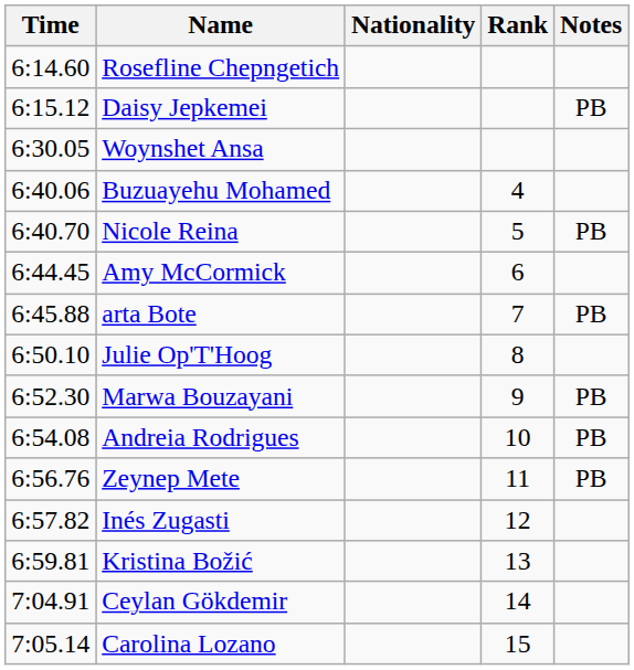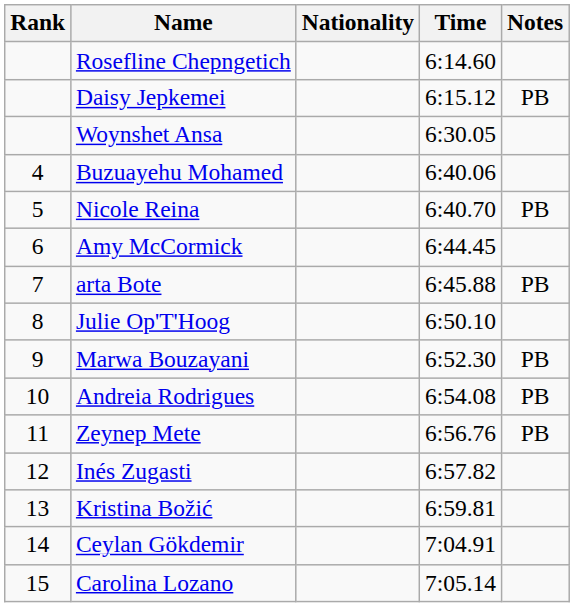 <table class="wikitable sortable" style="text-align:center">
 <tr>
-<th>Time</th>
+<th>Rank</th>
 <th>Name</th>
 <th>Nationality</th>
-<th>Rank</th>
+<th>Time</th>
 <th>Notes</th>
 </tr>
 <tr>
-<td>6:14.60</td>
+<td></td>
 <td align=left><a href='#'>Rosefline Chepngetich</a></td>
 <td align=left></td>
-<td></td>
+<td>6:14.60</td>
 <td></td>
 </tr>
 <tr>
-<td>6:15.12</td>
+<td></td>
 <td align=left><a href='#'>Daisy Jepkemei</a></td>
 <td align=left></td>
-<td></td>
+<td>6:15.12</td>
 <td>PB</td>
 </tr>
 <tr>
-<td>6:30.05</td>
+<td></td>
 <td align=left><a href='#'>Woynshet Ansa</a></td>
 <td align=left></td>
-<td></td>
+<td>6:30.05</td>
 <td></td>
 </tr>
 <tr>
-<td>6:40.06</td>
+<td>4</td>
 <td align=left><a href='#'>Buzuayehu Mohamed</a></td>
 <td align=left></td>
-<td>4</td>
+<td>6:40.06</td>
 <td></td>
 </tr>
 <tr>
-<td>6:40.70</td>
+<td>5</td>
 <td align=left><a href='#'>Nicole Reina</a></td>
 <td align=left></td>
-<td>5</td>
+<td>6:40.70</td>
 <td>PB</td>
 </tr>
 <tr>
-<td>6:44.45</td>
+<td>6</td>
 <td align=left><a href='#'>Amy McCormick</a></td>
 <td align=left></td>
-<td>6</td>
+<td>6:44.45</td>
 <td></td>
 </tr>
 <tr>
-<td>6:45.88</td>
+<td>7</td>
 <td align=left><a href='#'>arta Bote</a></td>
 <td align=left></td>
-<td>7</td>
+<td>6:45.88</td>
 <td>PB</td>
 </tr>
 <tr>
-<td>6:50.10</td>
+<td>8</td>
 <td align=left><a href='#'>Julie Op'T'Hoog</a></td>
 <td align=left></td>
-<td>8</td>
+<td>6:50.10</td>
 <td></td>
 </tr>
 <tr>
-<td>6:52.30</td>
+<td>9</td>
 <td align=left><a href='#'>Marwa Bouzayani</a></td>
 <td align=left></td>
-<td>9</td>
+<td>6:52.30</td>
 <td>PB</td>
 </tr>
 <tr>
-<td>6:54.08</td>
+<td>10</td>
 <td align=left><a href='#'>Andreia Rodrigues</a></td>
 <td align=left></td>
-<td>10</td>
+<td>6:54.08</td>
 <td>PB</td>
 </tr>
 <tr>
-<td>6:56.76</td>
+<td>11</td>
 <td align=left><a href='#'>Zeynep Mete</a></td>
 <td align=left></td>
-<td>11</td>
+<td>6:56.76</td>
 <td>PB</td>
 </tr>
 <tr>
-<td>6:57.82</td>
+<td>12</td>
 <td align=left><a href='#'>Inés Zugasti</a></td>
 <td align=left></td>
-<td>12</td>
+<td>6:57.82</td>
 <td></td>
 </tr>
 <tr>
-<td>6:59.81</td>
+<td>13</td>
 <td align=left><a href='#'>Kristina Božić</a></td>
 <td align=left></td>
-<td>13</td>
+<td>6:59.81</td>
 <td></td>
 </tr>
 <tr>
-<td>7:04.91</td>
+<td>14</td>
 <td align=left><a href='#'>Ceylan Gökdemir</a></td>
 <td align=left></td>
-<td>14</td>
+<td>7:04.91</td>
 <td></td>
 </tr>
 <tr>
-<td>7:05.14</td>
+<td>15</td>
 <td align=left><a href='#'>Carolina Lozano</a></td>
 <td align=left></td>
-<td>15</td>
+<td>7:05.14</td>
 <td></td>
 </tr>
 </table>
